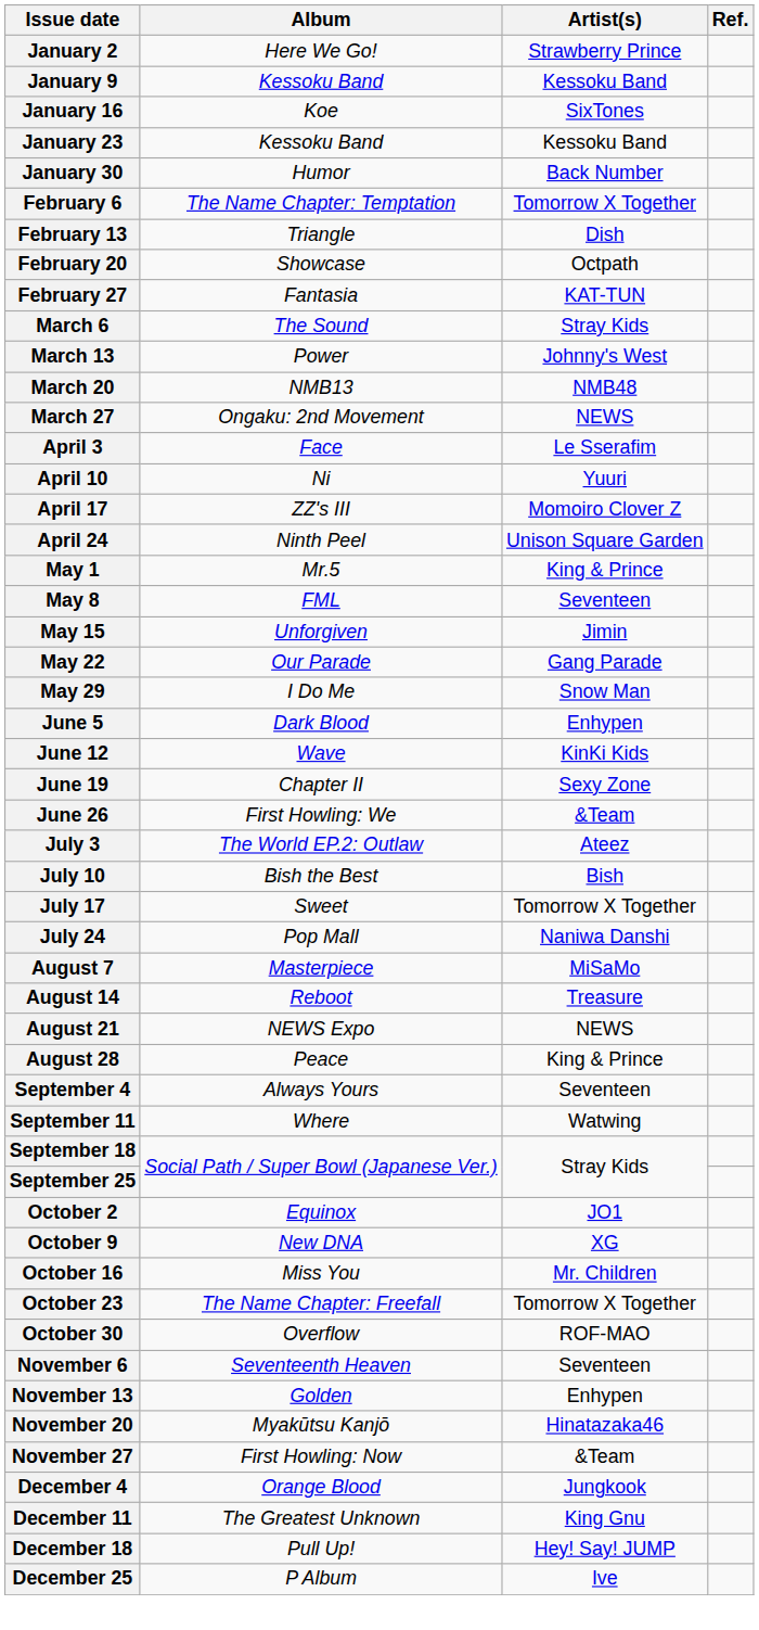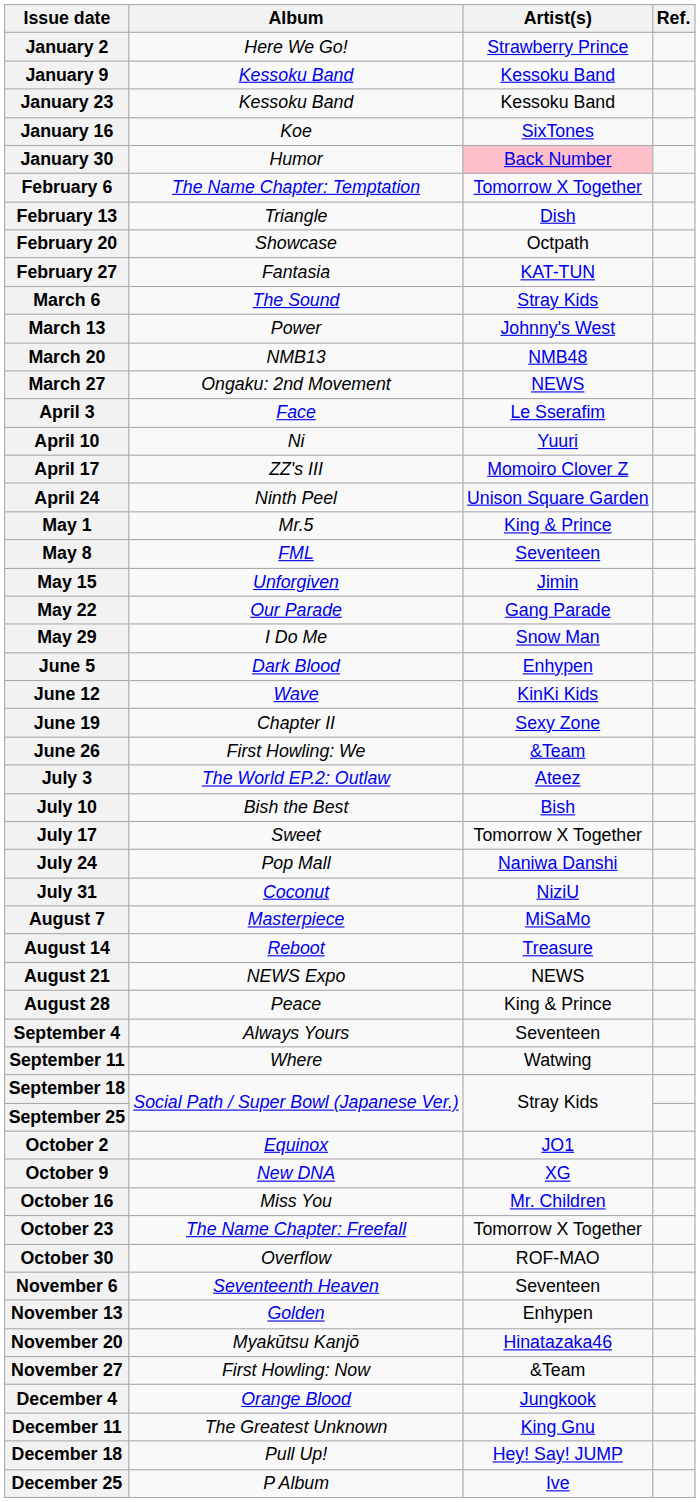 <table class="wikitable plainrowheaders" style="text-align:center">
 <tr>
 <th scope="col">Issue date</th>
 <th scope="col">Album</th>
 <th scope="col">Artist(s)</th>
 <th scope="col">Ref.</th>
 </tr>
 <tr>
 <th scope="row">January 2</th>
 <td><em>Here We Go!</em></td>
 <td><a href='#'>Strawberry Prince</a></td>
 <td></td>
 </tr>
 <tr>
 <th scope="row">January 9</th>
 <td><em><a href='#'>Kessoku Band</a></em></td>
 <td><a href='#'>Kessoku Band</a></td>
 <td></td>
 </tr>
 <tr>
+<th scope="row">January 23</th>
+<td><em>Kessoku Band</em></td>
+<td>Kessoku Band</td>
+<td></td>
+</tr>
+<tr>
 <th scope="row">January 16</th>
 <td><em>Koe</em></td>
 <td><a href='#'>SixTones</a></td>
 <td></td>
 </tr>
 <tr>
-<th scope="row">January 23</th>
-<td><em>Kessoku Band</em></td>
-<td>Kessoku Band</td>
-<td></td>
-</tr>
-<tr>
 <th scope="row">January 30</th>
 <td><em>Humor</em></td>
-<td><a href='#'>Back Number</a></td>
+<td style="background: pink;"><a href='#'>Back Number</a></td>
 <td></td>
 </tr>
 <tr>
 <th scope="row">February 6</th>
 <td><em><a href='#'>The Name Chapter: Temptation</a></em></td>
 <td><a href='#'>Tomorrow X Together</a></td>
 <td></td>
 </tr>
 <tr>
 <th scope="row">February 13</th>
 <td><em>Triangle</em></td>
 <td><a href='#'>Dish</a></td>
 <td></td>
 </tr>
 <tr>
 <th scope="row">February 20</th>
 <td><em>Showcase</em></td>
 <td>Octpath</td>
 <td></td>
 </tr>
 <tr>
 <th scope="row">February 27</th>
 <td><em>Fantasia</em></td>
 <td><a href='#'>KAT-TUN</a></td>
 <td></td>
 </tr>
 <tr>
 <th scope="row">March 6</th>
 <td><em><a href='#'>The Sound</a></em></td>
 <td><a href='#'>Stray Kids</a></td>
 <td></td>
 </tr>
 <tr>
 <th scope="row">March 13</th>
 <td><em>Power</em></td>
 <td><a href='#'>Johnny's West</a></td>
 <td></td>
 </tr>
 <tr>
 <th scope="row">March 20</th>
 <td><em>NMB13</em></td>
 <td><a href='#'>NMB48</a></td>
 <td></td>
 </tr>
 <tr>
 <th scope="row">March 27</th>
 <td><em>Ongaku: 2nd Movement</em></td>
 <td><a href='#'>NEWS</a></td>
 <td></td>
 </tr>
 <tr>
 <th scope="row">April 3</th>
 <td><em><a href='#'>Face</a></em></td>
 <td><a href='#'>Le Sserafim</a></td>
 <td></td>
 </tr>
 <tr>
 <th scope="row">April 10</th>
 <td><em>Ni</em></td>
 <td><a href='#'>Yuuri</a></td>
 <td></td>
 </tr>
 <tr>
 <th scope="row">April 17</th>
 <td><em>ZZ's III</em></td>
 <td><a href='#'>Momoiro Clover Z</a></td>
 <td></td>
 </tr>
 <tr>
 <th scope="row">April 24</th>
 <td><em>Ninth Peel</em></td>
 <td><a href='#'>Unison Square Garden</a></td>
 <td></td>
 </tr>
 <tr>
 <th scope="row">May 1</th>
 <td><em>Mr.5</em></td>
 <td><a href='#'>King & Prince</a></td>
 <td></td>
 </tr>
 <tr>
 <th scope="row">May 8</th>
 <td><em><a href='#'>FML</a></em></td>
 <td><a href='#'>Seventeen</a></td>
 <td></td>
 </tr>
 <tr>
 <th scope="row">May 15</th>
 <td><em><a href='#'>Unforgiven</a></em></td>
 <td><a href='#'>Jimin</a></td>
 <td></td>
 </tr>
 <tr>
 <th scope="row">May 22</th>
 <td><em><a href='#'>Our Parade</a></em></td>
 <td><a href='#'>Gang Parade</a></td>
 <td></td>
 </tr>
 <tr>
 <th scope="row">May 29</th>
 <td><em>I Do Me</em></td>
 <td><a href='#'>Snow Man</a></td>
 <td></td>
 </tr>
 <tr>
 <th scope="row">June 5</th>
 <td><em><a href='#'>Dark Blood</a></em></td>
 <td><a href='#'>Enhypen</a></td>
 <td></td>
 </tr>
 <tr>
 <th scope="row">June 12</th>
 <td><em><a href='#'>Wave</a></em></td>
 <td><a href='#'>KinKi Kids</a></td>
 <td></td>
 </tr>
 <tr>
 <th scope="row">June 19</th>
 <td><em>Chapter II</em></td>
 <td><a href='#'>Sexy Zone</a></td>
 <td></td>
 </tr>
 <tr>
 <th scope="row">June 26</th>
 <td><em>First Howling: We</em></td>
 <td><a href='#'>&Team</a></td>
 <td></td>
 </tr>
 <tr>
 <th scope="row">July 3</th>
 <td><em><a href='#'>The World EP.2: Outlaw</a></em></td>
 <td><a href='#'>Ateez</a></td>
 <td></td>
 </tr>
 <tr>
 <th scope="row">July 10</th>
 <td><em>Bish the Best</em></td>
 <td><a href='#'>Bish</a></td>
 <td></td>
 </tr>
 <tr>
 <th scope="row">July 17</th>
 <td><em>Sweet</em></td>
 <td>Tomorrow X Together</td>
 <td></td>
 </tr>
 <tr>
 <th scope="row">July 24</th>
 <td><em>Pop Mall</em></td>
 <td><a href='#'>Naniwa Danshi</a></td>
 <td></td>
 </tr>
 <tr>
+<th scope="row">July 31</th>
+<td><em><a href='#'>Coconut</a></em></td>
+<td><a href='#'>NiziU</a></td>
+<td></td>
+</tr>
+<tr>
 <th scope="row">August 7</th>
 <td><em><a href='#'>Masterpiece</a></em></td>
 <td><a href='#'>MiSaMo</a></td>
 <td></td>
 </tr>
 <tr>
 <th scope="row">August 14</th>
 <td><em><a href='#'>Reboot</a></em></td>
 <td><a href='#'>Treasure</a></td>
 <td></td>
 </tr>
 <tr>
 <th scope="row">August 21</th>
 <td><em>NEWS Expo</em></td>
 <td>NEWS</td>
 <td></td>
 </tr>
 <tr>
 <th scope="row">August 28</th>
 <td><em>Peace</em></td>
 <td>King & Prince</td>
 <td></td>
 </tr>
 <tr>
 <th scope="row">September 4</th>
 <td><em>Always Yours</em></td>
 <td>Seventeen</td>
 <td></td>
 </tr>
 <tr>
 <th scope="row">September 11</th>
 <td><em>Where</em></td>
 <td>Watwing</td>
 <td></td>
 </tr>
 <tr>
 <th scope="row">September 18</th>
 <td rowspan="2"><em><a href='#'>Social Path / Super Bowl (Japanese Ver.)</a></em></td>
 <td rowspan="2">Stray Kids</td>
 <td></td>
 </tr>
 <tr>
 <th scope="row">September 25</th>
 <td></td>
 </tr>
 <tr>
 <th scope="row">October 2</th>
 <td><em><a href='#'>Equinox</a></em></td>
 <td><a href='#'>JO1</a></td>
 <td></td>
 </tr>
 <tr>
 <th scope="row">October 9</th>
 <td><em><a href='#'>New DNA</a></em></td>
 <td><a href='#'>XG</a></td>
 <td></td>
 </tr>
 <tr>
 <th scope="row">October 16</th>
 <td><em>Miss You</em></td>
 <td><a href='#'>Mr. Children</a></td>
 <td></td>
 </tr>
 <tr>
 <th scope="row">October 23</th>
 <td><em><a href='#'>The Name Chapter: Freefall</a></em></td>
 <td>Tomorrow X Together</td>
 <td></td>
 </tr>
 <tr>
 <th scope="row">October 30</th>
 <td><em>Overflow</em></td>
 <td>ROF-MAO</td>
 <td></td>
 </tr>
 <tr>
 <th scope="row">November 6</th>
 <td><em><a href='#'>Seventeenth Heaven</a></em></td>
 <td>Seventeen</td>
 <td></td>
 </tr>
 <tr>
 <th scope="row">November 13</th>
 <td><em><a href='#'>Golden</a></em></td>
 <td>Enhypen</td>
 <td></td>
 </tr>
 <tr>
 <th scope="row">November 20</th>
 <td><em>Myakūtsu Kanjō</em></td>
 <td><a href='#'>Hinatazaka46</a></td>
 <td></td>
 </tr>
 <tr>
 <th scope="row">November 27</th>
 <td><em>First Howling: Now</em></td>
 <td>&Team</td>
 <td></td>
 </tr>
 <tr>
 <th scope="row">December 4</th>
 <td><em><a href='#'>Orange Blood</a></em></td>
 <td><a href='#'>Jungkook</a></td>
 <td></td>
 </tr>
 <tr>
 <th scope="row">December 11</th>
 <td><em>The Greatest Unknown</em></td>
 <td><a href='#'>King Gnu</a></td>
 <td></td>
 </tr>
 <tr>
 <th scope="row">December 18</th>
 <td><em>Pull Up!</em></td>
 <td><a href='#'>Hey! Say! JUMP</a></td>
 <td></td>
 </tr>
 <tr>
 <th scope="row">December 25</th>
 <td><em>P Album</em></td>
 <td><a href='#'>Ive</a></td>
 <td></td>
 </tr>
 </table>
